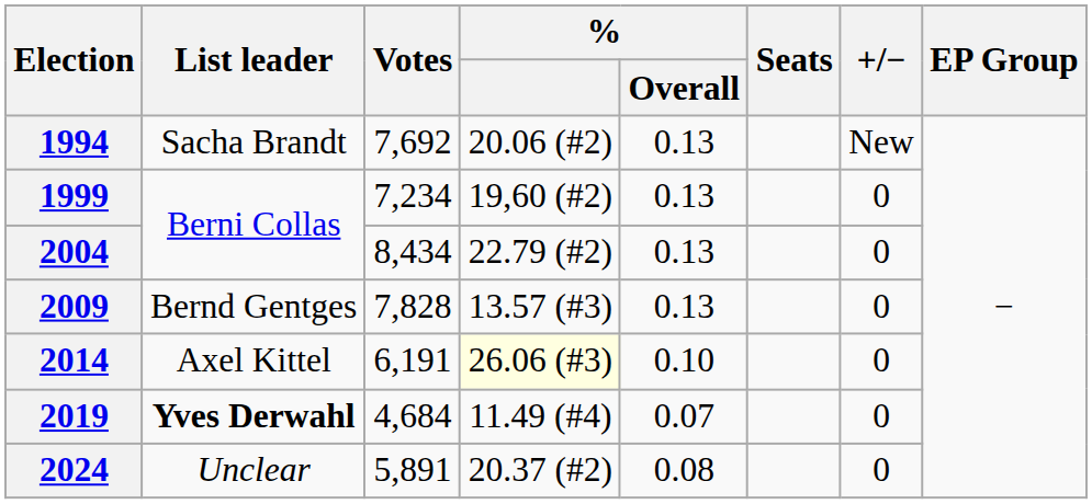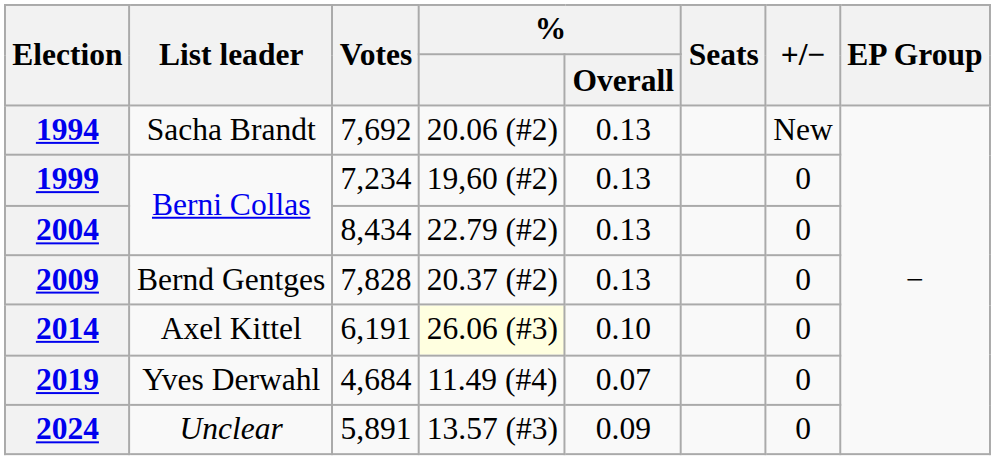 <table class="wikitable" style="text-align:center;">
 <tr>
 <th rowspan=2>Election</th>
 <th rowspan=2>List leader</th>
 <th rowspan=2>Votes</th>
 <th colspan=2>%</th>
 <th rowspan=2>Seats</th>
 <th rowspan=2>+/−</th>
 <th rowspan=2>EP Group</th>
 </tr>
 <tr>
 <th></th>
 <th>Overall</th>
 </tr>
 <tr>
 <th><a href='#'>1994</a></th>
 <td>Sacha Brandt</td>
 <td>7,692</td>
 <td>20.06 (#2)</td>
 <td>0.13</td>
 <td></td>
 <td>New</td>
 <td rowspan=7>−</td>
 </tr>
 <tr>
 <th><a href='#'>1999</a></th>
 <td rowspan=2><a href='#'>Berni Collas</a></td>
 <td>7,234</td>
 <td>19,60 (#2)</td>
 <td>0.13</td>
 <td></td>
 <td> 0</td>
 </tr>
 <tr>
 <th><a href='#'>2004</a></th>
 <td>8,434</td>
 <td>22.79 (#2)</td>
 <td>0.13</td>
 <td></td>
 <td> 0</td>
 </tr>
 <tr>
 <th><a href='#'>2009</a></th>
 <td>Bernd Gentges</td>
 <td>7,828</td>
-<td>13.57 (#3)</td>
+<td>20.37 (#2)</td>
 <td>0.13</td>
 <td></td>
 <td> 0</td>
 </tr>
 <tr>
 <th><a href='#'>2014</a></th>
 <td>Axel Kittel</td>
 <td>6,191</td>
 <td style="background: lightyellow;">26.06 (#3)</td>
 <td>0.10</td>
 <td></td>
 <td> 0</td>
 </tr>
 <tr>
 <th><a href='#'>2019</a></th>
-<td><strong>Yves Derwahl</strong></td>
+<td>Yves Derwahl</td>
 <td>4,684</td>
 <td>11.49 (#4)</td>
 <td>0.07</td>
 <td></td>
 <td> 0</td>
 </tr>
 <tr>
 <th><a href='#'>2024</a></th>
 <td><em>Unclear</em></td>
 <td>5,891</td>
-<td>20.37 (#2)</td>
-<td>0.08</td>
+<td>13.57 (#3)</td>
+<td>0.09</td>
 <td></td>
 <td> 0</td>
 </tr>
 </table>
